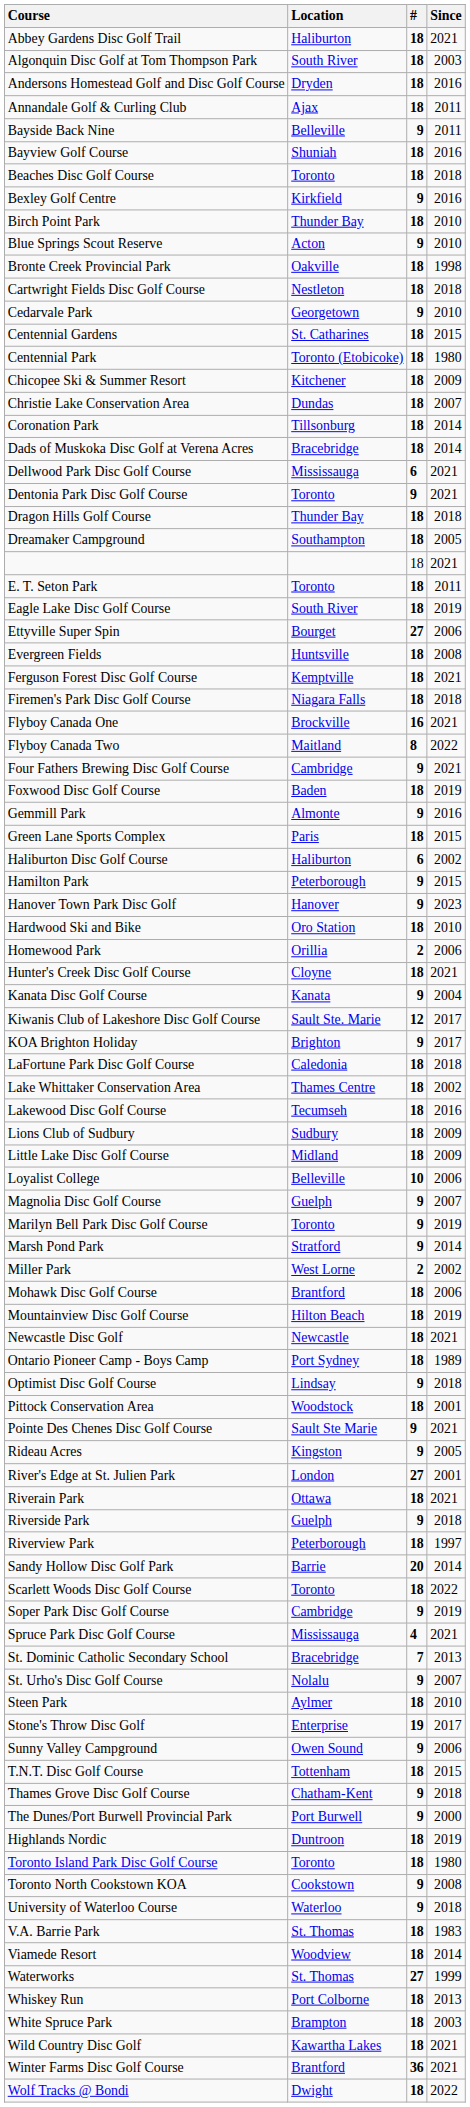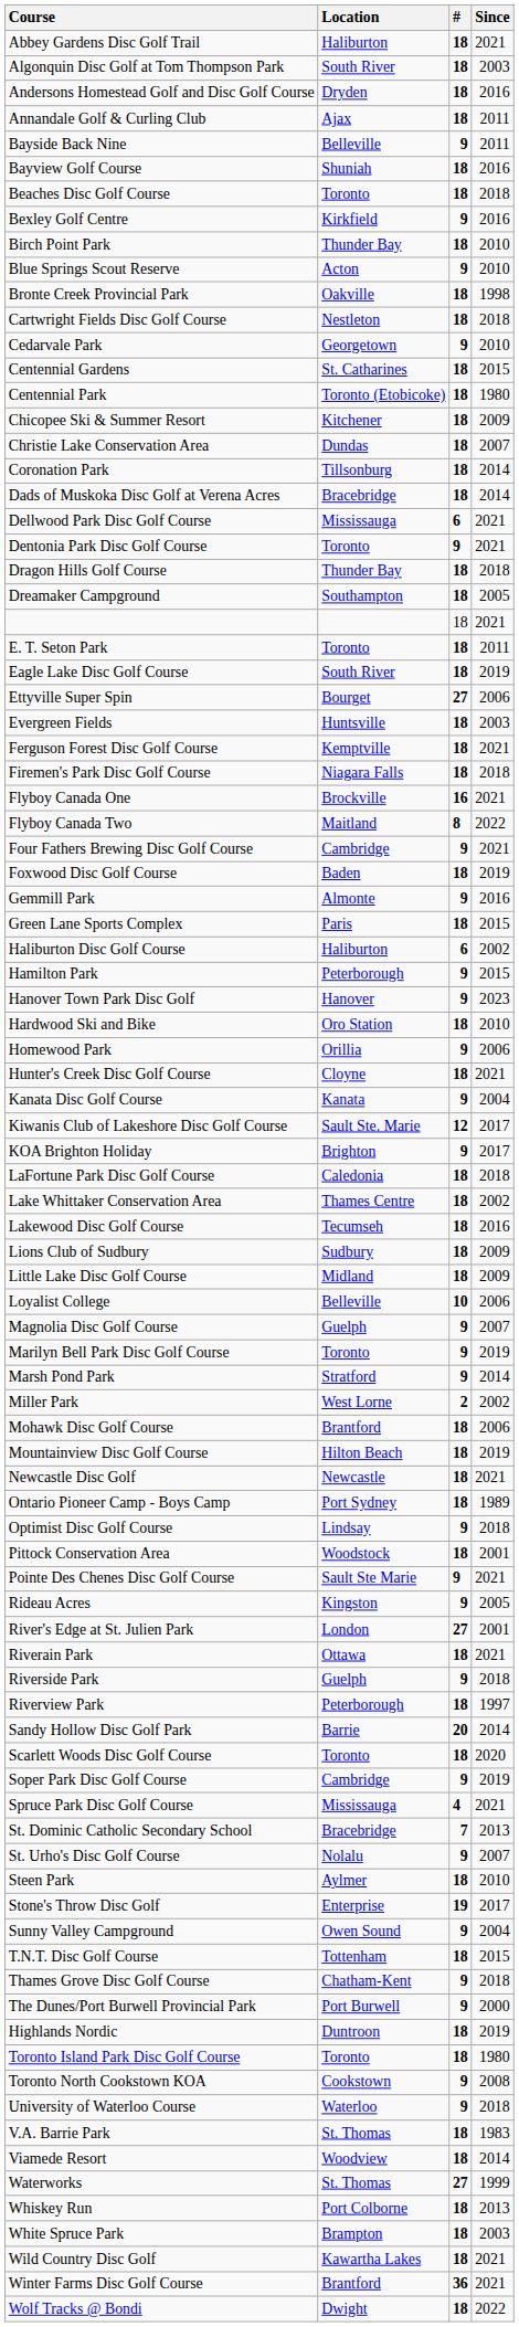 <table class="compact sortable wikitable" style="font-size: 90%">
 <tr>
 <th style="text-align:left;">Course</th>
 <th style="text-align:left;">Location</th>
 <th style="text-align:left;">#</th>
 <th style="text-align:left;">Since</th>
 </tr>
 <tr>
 <td>Abbey Gardens Disc Golf Trail</td>
 <td><a href='#'>Haliburton</a></td>
 <td><strong>18</strong></td>
 <td>2021</td>
 </tr>
 <tr>
 <td>Algonquin Disc Golf at Tom Thompson Park</td>
 <td><a href='#'>South River</a></td>
 <td style="text-align:right;"><strong>18</strong></td>
 <td style="text-align:right;">2003</td>
 </tr>
 <tr>
 <td>Andersons Homestead Golf and Disc Golf Course</td>
 <td><a href='#'>Dryden</a></td>
 <td style="text-align:right;"><strong>18</strong></td>
 <td style="text-align:right;">2016</td>
 </tr>
 <tr>
 <td>Annandale Golf & Curling Club</td>
 <td><a href='#'>Ajax</a></td>
 <td style="text-align:right;"><strong>18</strong></td>
 <td style="text-align:right;">2011</td>
 </tr>
 <tr>
 <td>Bayside Back Nine</td>
 <td><a href='#'>Belleville</a></td>
 <td style="text-align:right;"><strong>9</strong></td>
 <td style="text-align:right;">2011</td>
 </tr>
 <tr>
 <td>Bayview Golf Course</td>
 <td><a href='#'>Shuniah</a></td>
 <td style="text-align:right;"><strong>18</strong></td>
 <td style="text-align:right;">2016</td>
 </tr>
 <tr>
 <td>Beaches Disc Golf Course</td>
 <td><a href='#'>Toronto</a></td>
 <td style="text-align:right;"><strong>18</strong></td>
 <td style="text-align:right;">2018</td>
 </tr>
 <tr>
 <td>Bexley Golf Centre</td>
 <td><a href='#'>Kirkfield</a></td>
 <td style="text-align:right;"><strong>9</strong></td>
 <td style="text-align:right;">2016</td>
 </tr>
 <tr>
 <td>Birch Point Park</td>
 <td><a href='#'>Thunder Bay</a></td>
 <td style="text-align:right;"><strong>18</strong></td>
 <td style="text-align:right;">2010</td>
 </tr>
 <tr>
 <td>Blue Springs Scout Reserve</td>
 <td><a href='#'>Acton</a></td>
 <td style="text-align:right;"><strong>9</strong></td>
 <td style="text-align:right;">2010</td>
 </tr>
 <tr>
 <td>Bronte Creek Provincial Park</td>
 <td><a href='#'>Oakville</a></td>
 <td style="text-align:right;"><strong>18</strong></td>
 <td style="text-align:right;">1998</td>
 </tr>
 <tr>
 <td>Cartwright Fields Disc Golf Course</td>
 <td><a href='#'>Nestleton</a></td>
 <td style="text-align:right;"><strong>18</strong></td>
 <td style="text-align:right;">2018</td>
 </tr>
 <tr>
 <td>Cedarvale Park</td>
 <td><a href='#'>Georgetown</a></td>
 <td style="text-align:right;"><strong>9</strong></td>
 <td style="text-align:right;">2010</td>
 </tr>
 <tr>
 <td>Centennial Gardens</td>
 <td><a href='#'>St. Catharines</a></td>
 <td style="text-align:right;"><strong>18</strong></td>
 <td style="text-align:right;">2015</td>
 </tr>
 <tr>
 <td>Centennial Park</td>
 <td><a href='#'>Toronto (Etobicoke)</a></td>
 <td style="text-align:right;"><strong>18</strong></td>
 <td style="text-align:right;">1980</td>
 </tr>
 <tr>
 <td>Chicopee Ski & Summer Resort</td>
 <td><a href='#'>Kitchener</a></td>
 <td style="text-align:right;"><strong>18</strong></td>
 <td style="text-align:right;">2009</td>
 </tr>
 <tr>
 <td>Christie Lake Conservation Area</td>
 <td><a href='#'>Dundas</a></td>
 <td style="text-align:right;"><strong>18</strong></td>
 <td style="text-align:right;">2007</td>
 </tr>
 <tr>
 <td>Coronation Park</td>
 <td><a href='#'>Tillsonburg</a></td>
 <td style="text-align:right;"><strong>18</strong></td>
 <td style="text-align:right;">2014</td>
 </tr>
 <tr>
 <td>Dads of Muskoka Disc Golf at Verena Acres</td>
 <td><a href='#'>Bracebridge</a></td>
 <td style="text-align:right;"><strong>18</strong></td>
 <td style="text-align:right;">2014</td>
 </tr>
 <tr>
 <td>Dellwood Park Disc Golf Course</td>
 <td><a href='#'>Mississauga</a></td>
 <td><strong>6</strong></td>
 <td>2021</td>
 </tr>
 <tr>
 <td>Dentonia Park Disc Golf Course</td>
 <td><a href='#'>Toronto</a></td>
 <td><strong>9</strong></td>
 <td>2021</td>
 </tr>
 <tr>
 <td>Dragon Hills Golf Course</td>
 <td><a href='#'>Thunder Bay</a></td>
 <td style="text-align:right;"><strong>18</strong></td>
 <td style="text-align:right;">2018</td>
 </tr>
 <tr>
 <td>Dreamaker Campground</td>
 <td><a href='#'>Southampton</a></td>
 <td style="text-align:right;"><strong>18</strong></td>
 <td style="text-align:right;">2005</td>
 </tr>
 <tr>
 <td></td>
 <td></td>
 <td>18</td>
 <td>2021</td>
 </tr>
 <tr>
 <td>E. T. Seton Park</td>
 <td><a href='#'>Toronto</a></td>
 <td style="text-align:right;"><strong>18</strong></td>
 <td style="text-align:right;">2011</td>
 </tr>
 <tr>
 <td>Eagle Lake Disc Golf Course</td>
 <td><a href='#'>South River</a></td>
 <td style="text-align:right;"><strong>18</strong></td>
 <td style="text-align:right;">2019</td>
 </tr>
 <tr>
 <td>Ettyville Super Spin</td>
 <td><a href='#'>Bourget</a></td>
 <td style="text-align:right;"><strong>27</strong></td>
 <td style="text-align:right;">2006</td>
 </tr>
 <tr>
 <td>Evergreen Fields</td>
 <td><a href='#'>Huntsville</a></td>
 <td style="text-align:right;"><strong>18</strong></td>
-<td style="text-align:right;">2008</td>
+<td style="text-align:right;">2003</td>
 </tr>
 <tr>
 <td>Ferguson Forest Disc Golf Course</td>
 <td><a href='#'>Kemptville</a></td>
 <td style="text-align:right;"><strong>18</strong></td>
 <td style="text-align:right;">2021</td>
 </tr>
 <tr>
 <td>Firemen's Park Disc Golf Course</td>
 <td><a href='#'>Niagara Falls</a></td>
 <td style="text-align:right;"><strong>18</strong></td>
 <td style="text-align:right;">2018</td>
 </tr>
 <tr>
 <td>Flyboy Canada One</td>
 <td><a href='#'>Brockville</a></td>
 <td><strong>16</strong></td>
 <td>2021</td>
 </tr>
 <tr>
 <td>Flyboy Canada Two</td>
 <td><a href='#'>Maitland</a></td>
 <td><strong>8</strong></td>
 <td>2022</td>
 </tr>
 <tr>
 <td>Four Fathers Brewing Disc Golf Course</td>
 <td><a href='#'>Cambridge</a></td>
 <td style="text-align:right;"><strong>9</strong></td>
 <td style="text-align:right;">2021</td>
 </tr>
 <tr>
 <td>Foxwood Disc Golf Course</td>
 <td><a href='#'>Baden</a></td>
 <td style="text-align:right;"><strong>18</strong></td>
 <td style="text-align:right;">2019</td>
 </tr>
 <tr>
 <td>Gemmill Park</td>
 <td><a href='#'>Almonte</a></td>
 <td style="text-align:right;"><strong>9</strong></td>
 <td style="text-align:right;">2016</td>
 </tr>
 <tr>
 <td>Green Lane Sports Complex</td>
 <td><a href='#'>Paris</a></td>
 <td style="text-align:right;"><strong>18</strong></td>
 <td style="text-align:right;">2015</td>
 </tr>
 <tr>
 <td>Haliburton Disc Golf Course</td>
 <td><a href='#'>Haliburton</a></td>
 <td style="text-align:right;"><strong>6</strong></td>
 <td style="text-align:right;">2002</td>
 </tr>
 <tr>
 <td>Hamilton Park</td>
 <td><a href='#'>Peterborough</a></td>
 <td style="text-align:right;"><strong>9</strong></td>
 <td style="text-align:right;">2015</td>
 </tr>
 <tr>
 <td>Hanover Town Park Disc Golf</td>
 <td><a href='#'>Hanover</a></td>
 <td style="text-align:right;"><strong>9</strong></td>
 <td style="text-align:right;">2023</td>
 </tr>
 <tr>
 <td>Hardwood Ski and Bike</td>
 <td><a href='#'>Oro Station</a></td>
 <td style="text-align:right;"><strong>18</strong></td>
 <td style="text-align:right;">2010</td>
 </tr>
 <tr>
 <td>Homewood Park</td>
 <td><a href='#'>Orillia</a></td>
-<td style="text-align:right;"><strong>2</strong></td>
+<td style="text-align:right;"><strong>9</strong></td>
 <td style="text-align:right;">2006</td>
 </tr>
 <tr>
 <td>Hunter's Creek Disc Golf Course</td>
 <td><a href='#'>Cloyne</a></td>
 <td><strong>18</strong></td>
 <td>2021</td>
 </tr>
 <tr>
 <td>Kanata Disc Golf Course</td>
 <td><a href='#'>Kanata</a></td>
 <td style="text-align:right;"><strong>9</strong></td>
 <td style="text-align:right;">2004</td>
 </tr>
 <tr>
 <td>Kiwanis Club of Lakeshore Disc Golf Course</td>
 <td><a href='#'>Sault Ste. Marie</a></td>
 <td style="text-align:right;"><strong>12</strong></td>
 <td style="text-align:right;">2017</td>
 </tr>
 <tr>
 <td>KOA Brighton Holiday</td>
 <td><a href='#'>Brighton</a></td>
 <td style="text-align:right;"><strong>9</strong></td>
 <td style="text-align:right;">2017</td>
 </tr>
 <tr>
 <td>LaFortune Park Disc Golf Course</td>
 <td><a href='#'>Caledonia</a></td>
 <td style="text-align:right;"><strong>18</strong></td>
 <td style="text-align:right;">2018</td>
 </tr>
 <tr>
 <td>Lake Whittaker Conservation Area</td>
 <td><a href='#'>Thames Centre</a></td>
 <td style="text-align:right;"><strong>18</strong></td>
 <td style="text-align:right;">2002</td>
 </tr>
 <tr>
 <td>Lakewood Disc Golf Course</td>
 <td><a href='#'>Tecumseh</a></td>
 <td style="text-align:right;"><strong>18</strong></td>
 <td style="text-align:right;">2016</td>
 </tr>
 <tr>
 <td>Lions Club of Sudbury</td>
 <td><a href='#'>Sudbury</a></td>
 <td style="text-align:right;"><strong>18</strong></td>
 <td style="text-align:right;">2009</td>
 </tr>
 <tr>
 <td>Little Lake Disc Golf Course</td>
 <td><a href='#'>Midland</a></td>
 <td style="text-align:right;"><strong>18</strong></td>
 <td style="text-align:right;">2009</td>
 </tr>
 <tr>
 <td>Loyalist College</td>
 <td><a href='#'>Belleville</a></td>
 <td style="text-align:right;"><strong>10</strong></td>
 <td style="text-align:right;">2006</td>
 </tr>
 <tr>
 <td>Magnolia Disc Golf Course</td>
 <td><a href='#'>Guelph</a></td>
 <td style="text-align:right;"><strong>9</strong></td>
 <td style="text-align:right;">2007</td>
 </tr>
 <tr>
 <td>Marilyn Bell Park Disc Golf Course</td>
 <td><a href='#'>Toronto</a></td>
 <td style="text-align:right;"><strong>9</strong></td>
 <td style="text-align:right;">2019</td>
 </tr>
 <tr>
 <td>Marsh Pond Park</td>
 <td><a href='#'>Stratford</a></td>
 <td style="text-align:right;"><strong>9</strong></td>
 <td style="text-align:right;">2014</td>
 </tr>
 <tr>
 <td>Miller Park</td>
 <td><a href='#'>West Lorne</a></td>
 <td style="text-align:right;"><strong>2</strong></td>
 <td style="text-align:right;">2002</td>
 </tr>
 <tr>
 <td>Mohawk Disc Golf Course</td>
 <td><a href='#'>Brantford</a></td>
 <td style="text-align:right;"><strong>18</strong></td>
 <td style="text-align:right;">2006</td>
 </tr>
 <tr>
 <td>Mountainview Disc Golf Course</td>
 <td><a href='#'>Hilton Beach</a></td>
 <td style="text-align:right;"><strong>18</strong></td>
 <td style="text-align:right;">2019</td>
 </tr>
 <tr>
 <td>Newcastle Disc Golf</td>
 <td><a href='#'>Newcastle</a></td>
 <td><strong>18</strong></td>
 <td>2021</td>
 </tr>
 <tr>
 <td>Ontario Pioneer Camp - Boys Camp</td>
 <td><a href='#'>Port Sydney</a></td>
 <td style="text-align:right;"><strong>18</strong></td>
 <td style="text-align:right;">1989</td>
 </tr>
 <tr>
 <td>Optimist Disc Golf Course</td>
 <td><a href='#'>Lindsay</a></td>
 <td style="text-align:right;"><strong>9</strong></td>
 <td style="text-align:right;">2018</td>
 </tr>
 <tr>
 <td>Pittock Conservation Area</td>
 <td><a href='#'>Woodstock</a></td>
 <td style="text-align:right;"><strong>18</strong></td>
 <td style="text-align:right;">2001</td>
 </tr>
 <tr>
 <td>Pointe Des Chenes Disc Golf Course</td>
 <td><a href='#'>Sault Ste Marie</a></td>
 <td><strong>9</strong></td>
 <td>2021</td>
 </tr>
 <tr>
 <td>Rideau Acres</td>
 <td><a href='#'>Kingston</a></td>
 <td style="text-align:right;"><strong>9</strong></td>
 <td style="text-align:right;">2005</td>
 </tr>
 <tr>
 <td>River's Edge at St. Julien Park</td>
 <td><a href='#'>London</a></td>
 <td style="text-align:right;"><strong>27</strong></td>
 <td style="text-align:right;">2001</td>
 </tr>
 <tr>
 <td>Riverain Park</td>
 <td><a href='#'>Ottawa</a></td>
 <td><strong>18</strong></td>
 <td>2021</td>
 </tr>
 <tr>
 <td>Riverside Park</td>
 <td><a href='#'>Guelph</a></td>
 <td style="text-align:right;"><strong>9</strong></td>
 <td style="text-align:right;">2018</td>
 </tr>
 <tr>
 <td>Riverview Park</td>
 <td><a href='#'>Peterborough</a></td>
 <td style="text-align:right;"><strong>18</strong></td>
 <td style="text-align:right;">1997</td>
 </tr>
 <tr>
 <td>Sandy Hollow Disc Golf Park</td>
 <td><a href='#'>Barrie</a></td>
 <td style="text-align:right;"><strong>20</strong></td>
 <td style="text-align:right;">2014</td>
 </tr>
 <tr>
 <td>Scarlett Woods Disc Golf Course</td>
 <td><a href='#'>Toronto</a></td>
 <td><strong>18</strong></td>
-<td>2022</td>
+<td>2020</td>
 </tr>
 <tr>
 <td>Soper Park Disc Golf Course</td>
 <td><a href='#'>Cambridge</a></td>
 <td style="text-align:right;"><strong>9</strong></td>
 <td style="text-align:right;">2019</td>
 </tr>
 <tr>
 <td>Spruce Park Disc Golf Course</td>
 <td><a href='#'>Mississauga</a></td>
 <td><strong>4</strong></td>
 <td>2021</td>
 </tr>
 <tr>
 <td>St. Dominic Catholic Secondary School</td>
 <td><a href='#'>Bracebridge</a></td>
 <td style="text-align:right;"><strong>7</strong></td>
 <td style="text-align:right;">2013</td>
 </tr>
 <tr>
 <td>St. Urho's Disc Golf Course</td>
 <td><a href='#'>Nolalu</a></td>
 <td style="text-align:right;"><strong>9</strong></td>
 <td style="text-align:right;">2007</td>
 </tr>
 <tr>
 <td>Steen Park</td>
 <td><a href='#'>Aylmer</a></td>
 <td style="text-align:right;"><strong>18</strong></td>
 <td style="text-align:right;">2010</td>
 </tr>
 <tr>
 <td>Stone's Throw Disc Golf</td>
 <td><a href='#'>Enterprise</a></td>
 <td style="text-align:right;"><strong>19</strong></td>
 <td style="text-align:right;">2017</td>
 </tr>
 <tr>
 <td>Sunny Valley Campground</td>
 <td><a href='#'>Owen Sound</a></td>
 <td style="text-align:right;"><strong>9</strong></td>
-<td style="text-align:right;">2006</td>
+<td style="text-align:right;">2004</td>
 </tr>
 <tr>
 <td>T.N.T. Disc Golf Course</td>
 <td><a href='#'>Tottenham</a></td>
 <td style="text-align:right;"><strong>18</strong></td>
 <td style="text-align:right;">2015</td>
 </tr>
 <tr>
 <td>Thames Grove Disc Golf Course</td>
 <td><a href='#'>Chatham-Kent</a></td>
 <td style="text-align:right;"><strong>9</strong></td>
 <td style="text-align:right;">2018</td>
 </tr>
 <tr>
 <td>The Dunes/Port Burwell Provincial Park</td>
 <td><a href='#'>Port Burwell</a></td>
 <td style="text-align:right;"><strong>9</strong></td>
 <td style="text-align:right;">2000</td>
 </tr>
 <tr>
 <td>Highlands Nordic</td>
 <td><a href='#'>Duntroon</a></td>
 <td style="text-align:right;"><strong>18</strong></td>
 <td style="text-align:right;">2019</td>
 </tr>
 <tr>
 <td><a href='#'>Toronto Island Park Disc Golf Course</a></td>
 <td><a href='#'>Toronto</a></td>
 <td style="text-align:right;"><strong>18</strong></td>
 <td style="text-align:right;">1980</td>
 </tr>
 <tr>
 <td>Toronto North Cookstown KOA</td>
 <td><a href='#'>Cookstown</a></td>
 <td style="text-align:right;"><strong>9</strong></td>
 <td style="text-align:right;">2008</td>
 </tr>
 <tr>
 <td>University of Waterloo Course</td>
 <td><a href='#'>Waterloo</a></td>
 <td style="text-align:right;"><strong>9</strong></td>
 <td style="text-align:right;">2018</td>
 </tr>
 <tr>
 <td>V.A. Barrie Park</td>
 <td><a href='#'>St. Thomas</a></td>
 <td style="text-align:right;"><strong>18</strong></td>
 <td style="text-align:right;">1983</td>
 </tr>
 <tr>
 <td>Viamede Resort</td>
 <td><a href='#'>Woodview</a></td>
 <td style="text-align:right;"><strong>18</strong></td>
 <td style="text-align:right;">2014</td>
 </tr>
 <tr>
 <td>Waterworks</td>
 <td><a href='#'>St. Thomas</a></td>
 <td style="text-align:right;"><strong>27</strong></td>
 <td style="text-align:right;">1999</td>
 </tr>
 <tr>
 <td>Whiskey Run</td>
 <td><a href='#'>Port Colborne</a></td>
 <td style="text-align:right;"><strong>18</strong></td>
 <td style="text-align:right;">2013</td>
 </tr>
 <tr>
 <td>White Spruce Park</td>
 <td><a href='#'>Brampton</a></td>
 <td style="text-align:right;"><strong>18</strong></td>
 <td style="text-align:right;">2003</td>
 </tr>
 <tr>
 <td>Wild Country Disc Golf</td>
 <td><a href='#'>Kawartha Lakes</a></td>
 <td><strong>18</strong></td>
 <td>2021</td>
 </tr>
 <tr>
 <td>Winter Farms Disc Golf Course</td>
 <td><a href='#'>Brantford</a></td>
 <td><strong>36</strong></td>
 <td>2021</td>
 </tr>
 <tr>
 <td><a href='#'>Wolf Tracks @ Bondi</a></td>
 <td><a href='#'>Dwight</a></td>
 <td><strong>18</strong></td>
 <td>2022</td>
 </tr>
 </table>
